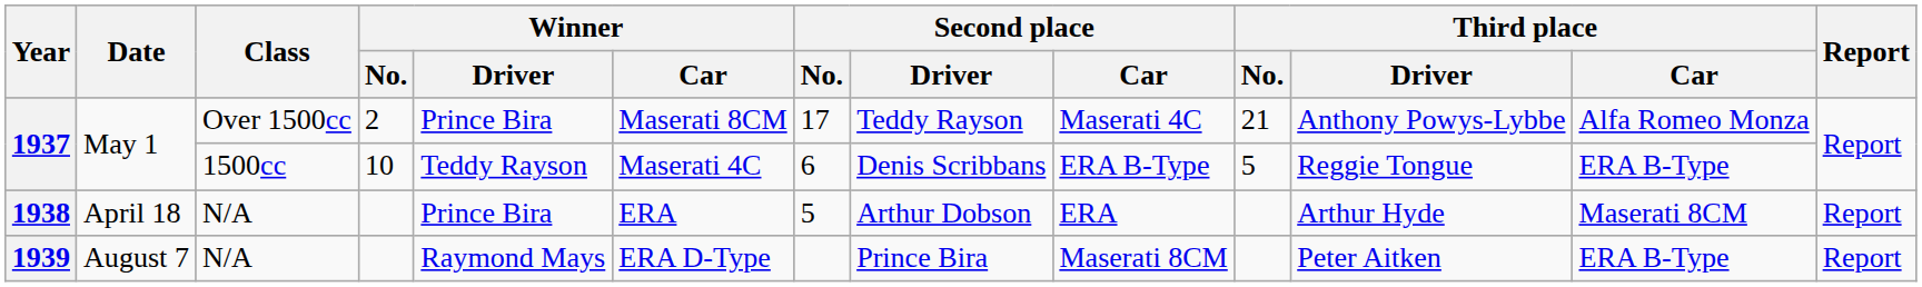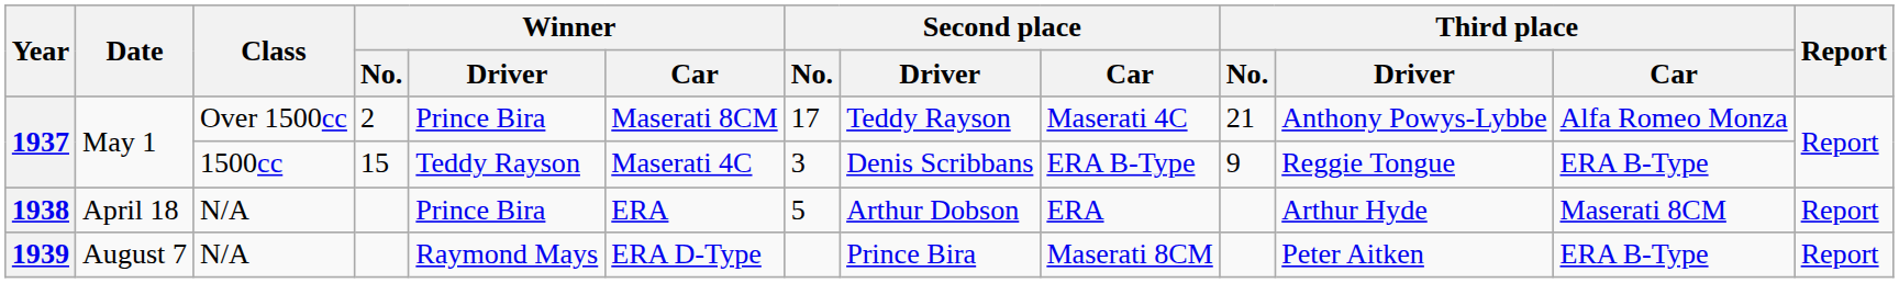 <table class="wikitable">
 <tr>
 <th rowspan="2">Year</th>
 <th rowspan="2">Date</th>
 <th rowspan="2">Class</th>
 <th COLSPAN=3>Winner</th>
 <th COLSPAN=3>Second place</th>
 <th COLSPAN=3>Third place</th>
 <th rowspan="2">Report</th>
 </tr>
 <tr>
 <th>No.</th>
 <th>Driver</th>
 <th>Car</th>
 <th>No.</th>
 <th>Driver</th>
 <th>Car</th>
 <th>No.</th>
 <th>Driver</th>
 <th>Car</th>
 </tr>
 <tr>
 <th rowspan="2"><a href='#'>1937</a></th>
 <td rowspan="2">May 1</td>
 <td>Over 1500<a href='#'>cc</a></td>
 <td>2</td>
 <td> <a href='#'>Prince Bira</a></td>
 <td><a href='#'>Maserati 8CM</a></td>
 <td>17</td>
 <td> <a href='#'>Teddy Rayson</a></td>
 <td><a href='#'>Maserati 4C</a></td>
 <td>21</td>
 <td> <a href='#'>Anthony Powys-Lybbe</a></td>
 <td><a href='#'>Alfa Romeo Monza</a></td>
 <td rowspan="2"><a href='#'>Report</a></td>
 </tr>
 <tr>
 <td>1500<a href='#'>cc</a></td>
-<td>10</td>
+<td>15</td>
 <td> <a href='#'>Teddy Rayson</a></td>
 <td><a href='#'>Maserati 4C</a></td>
-<td>6</td>
+<td>3</td>
 <td> <a href='#'>Denis Scribbans</a></td>
 <td><a href='#'>ERA B-Type</a></td>
-<td>5</td>
+<td>9</td>
 <td> <a href='#'>Reggie Tongue</a></td>
 <td><a href='#'>ERA B-Type</a></td>
 </tr>
 <tr>
 <th><a href='#'>1938</a></th>
 <td>April 18</td>
 <td>N/A</td>
 <td></td>
 <td> <a href='#'>Prince Bira</a></td>
 <td><a href='#'>ERA</a></td>
 <td>5</td>
 <td> <a href='#'>Arthur Dobson</a></td>
 <td><a href='#'>ERA</a></td>
 <td></td>
 <td> <a href='#'>Arthur Hyde</a></td>
 <td><a href='#'>Maserati 8CM</a></td>
 <td><a href='#'>Report</a></td>
 </tr>
 <tr>
 <th><a href='#'>1939</a></th>
 <td>August 7</td>
 <td>N/A</td>
 <td></td>
 <td> <a href='#'>Raymond Mays</a></td>
 <td><a href='#'>ERA D-Type</a></td>
 <td></td>
 <td> <a href='#'>Prince Bira</a></td>
 <td><a href='#'>Maserati 8CM</a></td>
 <td></td>
 <td> <a href='#'>Peter Aitken</a></td>
 <td><a href='#'>ERA B-Type</a></td>
 <td><a href='#'>Report</a></td>
 </tr>
 </table>
